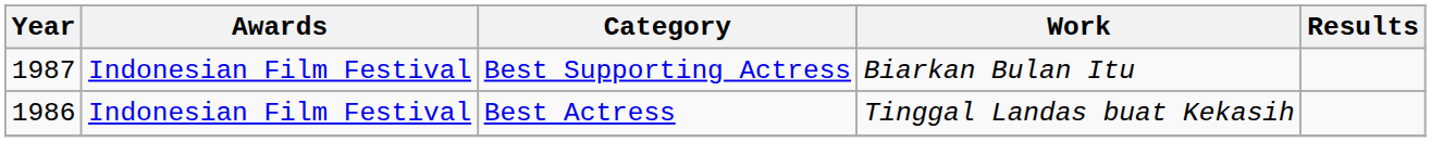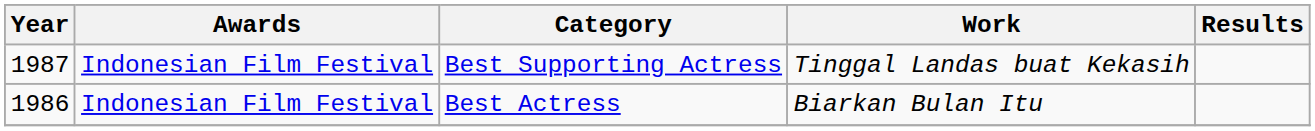 <table class="wikitable">
 <tr>
 <th>Year</th>
 <th>Awards</th>
 <th>Category</th>
 <th>Work</th>
 <th>Results</th>
 </tr>
 <tr>
 <td>1987</td>
 <td><a href='#'>Indonesian Film Festival</a></td>
 <td><a href='#'>Best Supporting Actress</a></td>
-<td><em>Biarkan Bulan Itu</em></td>
+<td><em>Tinggal Landas buat Kekasih</em></td>
 <td></td>
 </tr>
 <tr>
 <td>1986</td>
 <td><a href='#'>Indonesian Film Festival</a></td>
 <td><a href='#'>Best Actress</a></td>
-<td><em>Tinggal Landas buat Kekasih</em></td>
+<td><em>Biarkan Bulan Itu</em></td>
 <td></td>
 </tr>
 <tr>
 </tr>
 </table>
